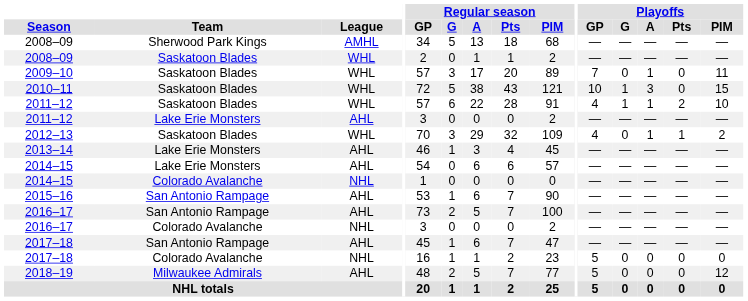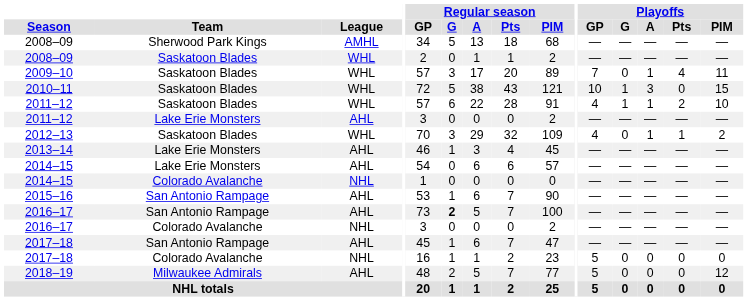 <table border="0" cellpadding="1" cellspacing="0" style="text-align:center; width:60em">
 <tr bgcolor="#e0e0e0">
 <th colspan="3" bgcolor="#ffffff"></th>
 <th rowspan="99" bgcolor="#ffffff"></th>
 <th colspan="5"><a href='#'>Regular season</a></th>
 <th rowspan="99" bgcolor="#ffffff"></th>
 <th colspan="5"><a href='#'>Playoffs</a></th>
 </tr>
 <tr bgcolor="#e0e0e0">
 <th><a href='#'>Season</a></th>
 <th>Team</th>
 <th>League</th>
 <th>GP</th>
 <th><a href='#'>G</a></th>
 <th><a href='#'>A</a></th>
 <th><a href='#'>Pts</a></th>
 <th><a href='#'>PIM</a></th>
 <th>GP</th>
 <th>G</th>
 <th>A</th>
 <th>Pts</th>
 <th>PIM</th>
 </tr>
 <tr ALIGN="center">
 <td>2008–09</td>
 <td>Sherwood Park Kings</td>
 <td><a href='#'>AMHL</a></td>
 <td>34</td>
 <td>5</td>
 <td>13</td>
 <td>18</td>
 <td>68</td>
 <td>—</td>
 <td>—</td>
 <td>—</td>
 <td>—</td>
 <td>—</td>
 </tr>
 <tr ALIGN="center" bgcolor="#f0f0f0">
 <td><a href='#'>2008–09</a></td>
 <td><a href='#'>Saskatoon Blades</a></td>
 <td><a href='#'>WHL</a></td>
 <td>2</td>
 <td>0</td>
 <td>1</td>
 <td>1</td>
 <td>2</td>
 <td>—</td>
 <td>—</td>
 <td>—</td>
 <td>—</td>
 <td>—</td>
 </tr>
 <tr ALIGN="center">
 <td><a href='#'>2009–10</a></td>
 <td>Saskatoon Blades</td>
 <td>WHL</td>
 <td>57</td>
 <td>3</td>
 <td>17</td>
 <td>20</td>
 <td>89</td>
 <td>7</td>
 <td>0</td>
 <td>1</td>
-<td>0</td>
+<td>4</td>
 <td>11</td>
 </tr>
 <tr ALIGN="center" bgcolor="#f0f0f0">
 <td><a href='#'>2010–11</a></td>
 <td>Saskatoon Blades</td>
 <td>WHL</td>
 <td>72</td>
 <td>5</td>
 <td>38</td>
 <td>43</td>
 <td>121</td>
 <td>10</td>
 <td>1</td>
 <td>3</td>
 <td>0</td>
 <td>15</td>
 </tr>
 <tr ALIGN="center">
 <td><a href='#'>2011–12</a></td>
 <td>Saskatoon Blades</td>
 <td>WHL</td>
 <td>57</td>
 <td>6</td>
 <td>22</td>
 <td>28</td>
 <td>91</td>
 <td>4</td>
 <td>1</td>
 <td>1</td>
 <td>2</td>
 <td>10</td>
 </tr>
 <tr ALIGN="center" bgcolor="#f0f0f0">
 <td><a href='#'>2011–12</a></td>
 <td><a href='#'>Lake Erie Monsters</a></td>
 <td><a href='#'>AHL</a></td>
 <td>3</td>
 <td>0</td>
 <td>0</td>
 <td>0</td>
 <td>2</td>
 <td>—</td>
 <td>—</td>
 <td>—</td>
 <td>—</td>
 <td>—</td>
 </tr>
 <tr ALIGN="center">
 <td><a href='#'>2012–13</a></td>
 <td>Saskatoon Blades</td>
 <td>WHL</td>
 <td>70</td>
 <td>3</td>
 <td>29</td>
 <td>32</td>
 <td>109</td>
 <td>4</td>
 <td>0</td>
 <td>1</td>
 <td>1</td>
 <td>2</td>
 </tr>
 <tr ALIGN="center" bgcolor="#f0f0f0">
 <td><a href='#'>2013–14</a></td>
 <td>Lake Erie Monsters</td>
 <td>AHL</td>
 <td>46</td>
 <td>1</td>
 <td>3</td>
 <td>4</td>
 <td>45</td>
 <td>—</td>
 <td>—</td>
 <td>—</td>
 <td>—</td>
 <td>—</td>
 </tr>
 <tr ALIGN="center">
 <td><a href='#'>2014–15</a></td>
 <td>Lake Erie Monsters</td>
 <td>AHL</td>
 <td>54</td>
 <td>0</td>
 <td>6</td>
 <td>6</td>
 <td>57</td>
 <td>—</td>
 <td>—</td>
 <td>—</td>
 <td>—</td>
 <td>—</td>
 </tr>
 <tr ALIGN="center" bgcolor="#f0f0f0">
 <td><a href='#'>2014–15</a></td>
 <td><a href='#'>Colorado Avalanche</a></td>
 <td><a href='#'>NHL</a></td>
 <td>1</td>
 <td>0</td>
 <td>0</td>
 <td>0</td>
 <td>0</td>
 <td>—</td>
 <td>—</td>
 <td>—</td>
 <td>—</td>
 <td>—</td>
 </tr>
 <tr ALIGN="center">
 <td><a href='#'>2015–16</a></td>
 <td><a href='#'>San Antonio Rampage</a></td>
 <td>AHL</td>
 <td>53</td>
 <td>1</td>
 <td>6</td>
 <td>7</td>
 <td>90</td>
 <td>—</td>
 <td>—</td>
 <td>—</td>
 <td>—</td>
 <td>—</td>
 </tr>
 <tr ALIGN="center" bgcolor="#f0f0f0">
 <td><a href='#'>2016–17</a></td>
 <td>San Antonio Rampage</td>
 <td>AHL</td>
 <td>73</td>
-<td>2</td>
+<td><strong>2</strong></td>
 <td>5</td>
 <td>7</td>
 <td>100</td>
 <td>—</td>
 <td>—</td>
 <td>—</td>
 <td>—</td>
 <td>—</td>
 </tr>
 <tr ALIGN="center">
 <td><a href='#'>2016–17</a></td>
 <td>Colorado Avalanche</td>
 <td>NHL</td>
 <td>3</td>
 <td>0</td>
 <td>0</td>
 <td>0</td>
 <td>2</td>
 <td>—</td>
 <td>—</td>
 <td>—</td>
 <td>—</td>
 <td>—</td>
 </tr>
 <tr ALIGN="center" bgcolor="#f0f0f0">
 <td><a href='#'>2017–18</a></td>
 <td>San Antonio Rampage</td>
 <td>AHL</td>
 <td>45</td>
 <td>1</td>
 <td>6</td>
 <td>7</td>
 <td>47</td>
 <td>—</td>
 <td>—</td>
 <td>—</td>
 <td>—</td>
 <td>—</td>
 </tr>
 <tr ALIGN="center">
 <td><a href='#'>2017–18</a></td>
 <td>Colorado Avalanche</td>
 <td>NHL</td>
 <td>16</td>
 <td>1</td>
 <td>1</td>
 <td>2</td>
 <td>23</td>
 <td>5</td>
 <td>0</td>
 <td>0</td>
 <td>0</td>
 <td>0</td>
 </tr>
 <tr ALIGN="center" bgcolor="#f0f0f0">
 <td><a href='#'>2018–19</a></td>
 <td><a href='#'>Milwaukee Admirals</a></td>
 <td>AHL</td>
 <td>48</td>
 <td>2</td>
 <td>5</td>
 <td>7</td>
 <td>77</td>
 <td>5</td>
 <td>0</td>
 <td>0</td>
 <td>0</td>
 <td>12</td>
 </tr>
 <tr bgcolor="#e0e0e0">
 <th colspan="3">NHL totals</th>
 <th>20</th>
 <th>1</th>
 <th>1</th>
 <th>2</th>
 <th>25</th>
 <th>5</th>
 <th>0</th>
 <th>0</th>
 <th>0</th>
 <th>0</th>
 </tr>
 </table>
